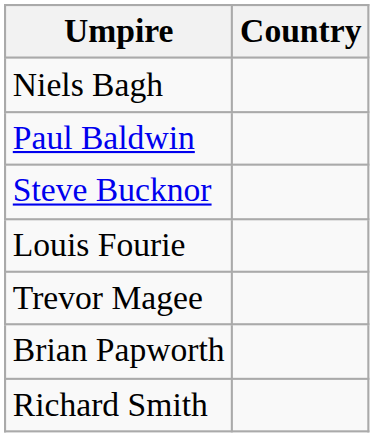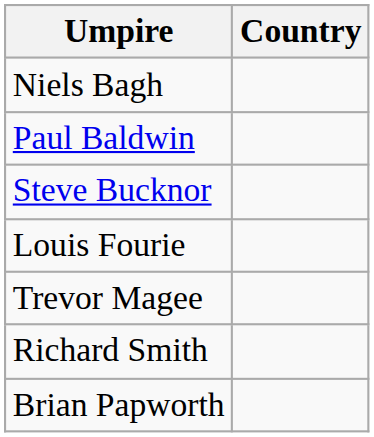 <table class=wikitable>
 <tr>
 <th>Umpire</th>
 <th>Country</th>
 </tr>
 <tr>
 <td>Niels Bagh</td>
 <td></td>
 </tr>
 <tr>
 <td><a href='#'>Paul Baldwin</a></td>
 <td></td>
 </tr>
 <tr>
 <td><a href='#'>Steve Bucknor</a></td>
 <td></td>
 </tr>
 <tr>
 <td>Louis Fourie</td>
 <td></td>
 </tr>
 <tr>
 <td>Trevor Magee</td>
 <td></td>
 </tr>
 <tr>
+<td>Richard Smith</td>
+<td></td>
+</tr>
+<tr>
 <td>Brian Papworth</td>
 <td></td>
 </tr>
-<tr>
-<td>Richard Smith</td>
-<td></td>
-</tr>
 </table>
